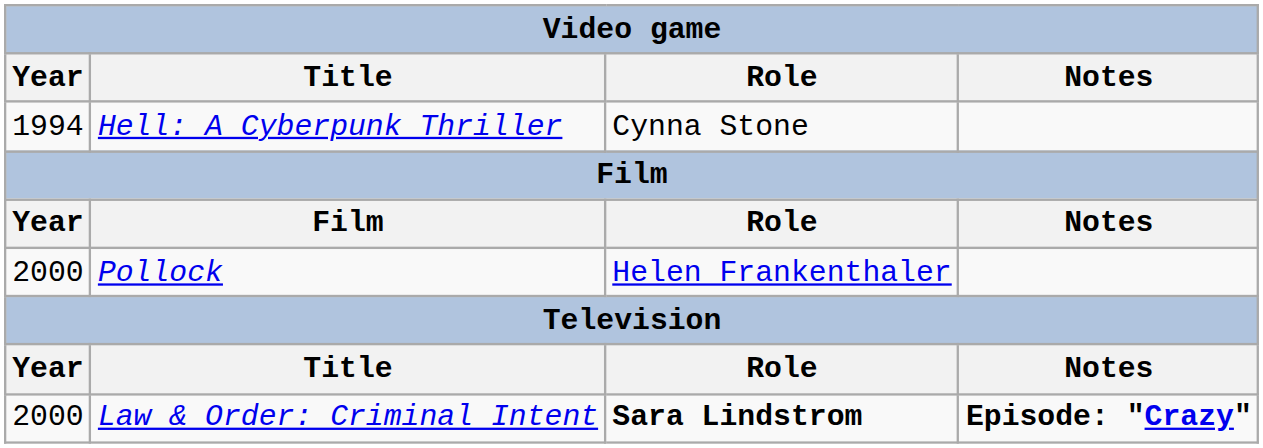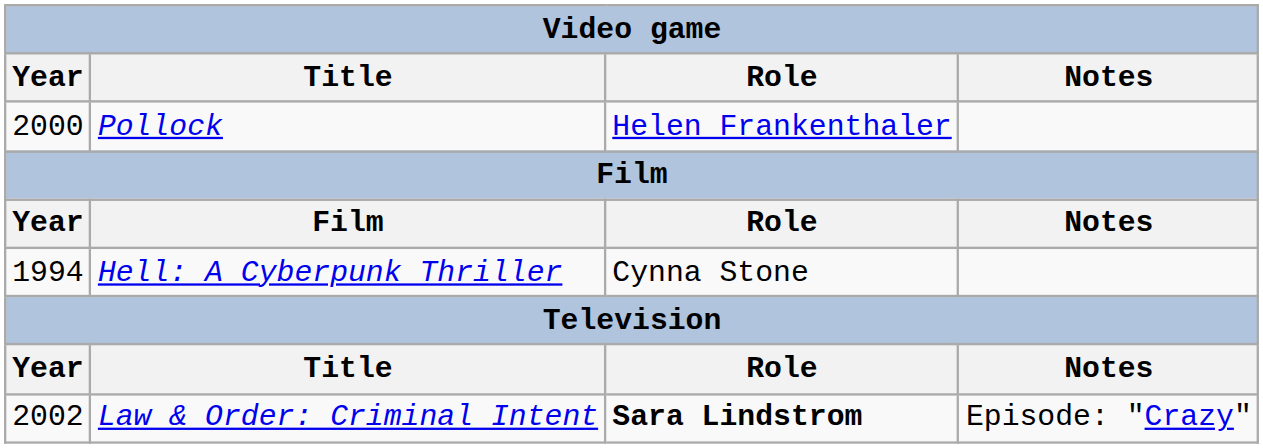 <table class="wikitable">
 <tr style="background:#ccc; text-align:center;">
 <th colspan="4" style="background: LightSteelBlue;">Video game</th>
 </tr>
 <tr style="background:#ccc; text-align:center;">
 <th>Year</th>
 <th>Title</th>
 <th>Role</th>
 <th>Notes</th>
 </tr>
 <tr>
-<td>1994</td>
-<td><em><a href='#'>Hell: A Cyberpunk Thriller</a></em></td>
-<td>Cynna Stone</td>
+<td>2000</td>
+<td><em><a href='#'>Pollock</a></em></td>
+<td><a href='#'>Helen Frankenthaler</a></td>
 <td></td>
 </tr>
 <tr style="background:#ccc; text-align:center;">
 <th colspan="4" style="background: LightSteelBlue;">Film</th>
 </tr>
 <tr style="background:#ccc; text-align:center;">
 <th>Year</th>
 <th>Film</th>
 <th>Role</th>
 <th>Notes</th>
 </tr>
 <tr>
-<td>2000</td>
-<td><em><a href='#'>Pollock</a></em></td>
-<td><a href='#'>Helen Frankenthaler</a></td>
+<td>1994</td>
+<td><em><a href='#'>Hell: A Cyberpunk Thriller</a></em></td>
+<td>Cynna Stone</td>
 <td></td>
 </tr>
 <tr style="background:#ccc; text-align:center;">
 <th colspan="4" style="background: LightSteelBlue;">Television</th>
 </tr>
 <tr style="background:#ccc; text-align:center;">
 <th>Year</th>
 <th>Title</th>
 <th>Role</th>
 <th>Notes</th>
 </tr>
 <tr>
-<td>2000</td>
+<td>2002</td>
 <td><em><a href='#'>Law & Order: Criminal Intent</a></em></td>
 <td><strong>Sara Lindstrom</strong></td>
-<td><strong>Episode: "<a href='#'>Crazy</a>"</strong></td>
+<td>Episode: "<a href='#'>Crazy</a>"</td>
 </tr>
 </table>
